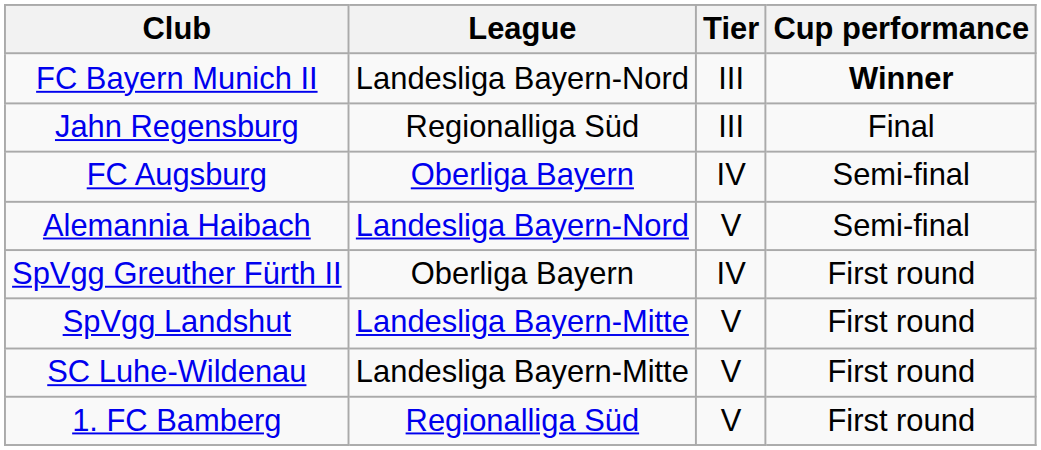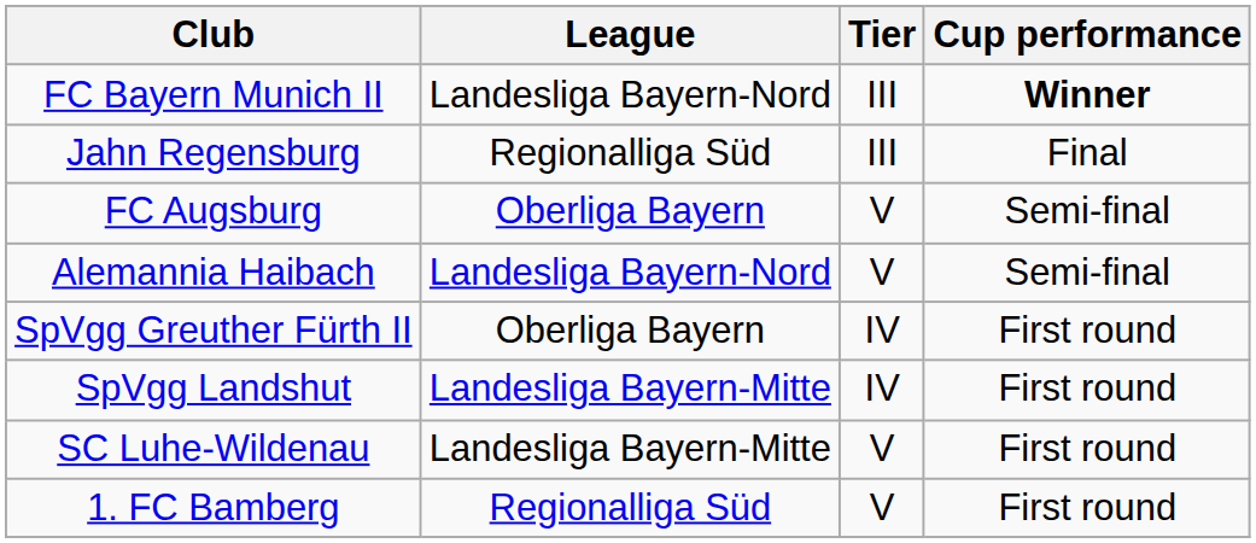 <table class="wikitable">
 <tr>
 <th>Club</th>
 <th>League</th>
 <th>Tier</th>
 <th>Cup performance</th>
 </tr>
 <tr align="center">
 <td><a href='#'>FC Bayern Munich II</a></td>
 <td>Landesliga Bayern-Nord</td>
 <td>III</td>
 <td><strong>Winner</strong></td>
 </tr>
 <tr align="center">
 <td><a href='#'>Jahn Regensburg</a></td>
 <td>Regionalliga Süd</td>
 <td>III</td>
 <td>Final</td>
 </tr>
 <tr align="center">
 <td><a href='#'>FC Augsburg</a></td>
 <td><a href='#'>Oberliga Bayern</a></td>
-<td>IV</td>
+<td>V</td>
 <td>Semi-final</td>
 </tr>
 <tr align="center">
 <td><a href='#'>Alemannia Haibach</a></td>
 <td><a href='#'>Landesliga Bayern-Nord</a></td>
 <td>V</td>
 <td>Semi-final</td>
 </tr>
 <tr align="center">
 <td><a href='#'>SpVgg Greuther Fürth II</a></td>
 <td>Oberliga Bayern</td>
 <td>IV</td>
 <td>First round</td>
 </tr>
 <tr align="center">
 <td><a href='#'>SpVgg Landshut</a></td>
 <td><a href='#'>Landesliga Bayern-Mitte</a></td>
-<td>V</td>
+<td>IV</td>
 <td>First round</td>
 </tr>
 <tr align="center">
 <td><a href='#'>SC Luhe-Wildenau</a></td>
 <td>Landesliga Bayern-Mitte</td>
 <td>V</td>
 <td>First round</td>
 </tr>
 <tr align="center">
 <td><a href='#'>1. FC Bamberg</a></td>
 <td><a href='#'>Regionalliga Süd</a></td>
 <td>V</td>
 <td>First round</td>
 </tr>
 </table>
